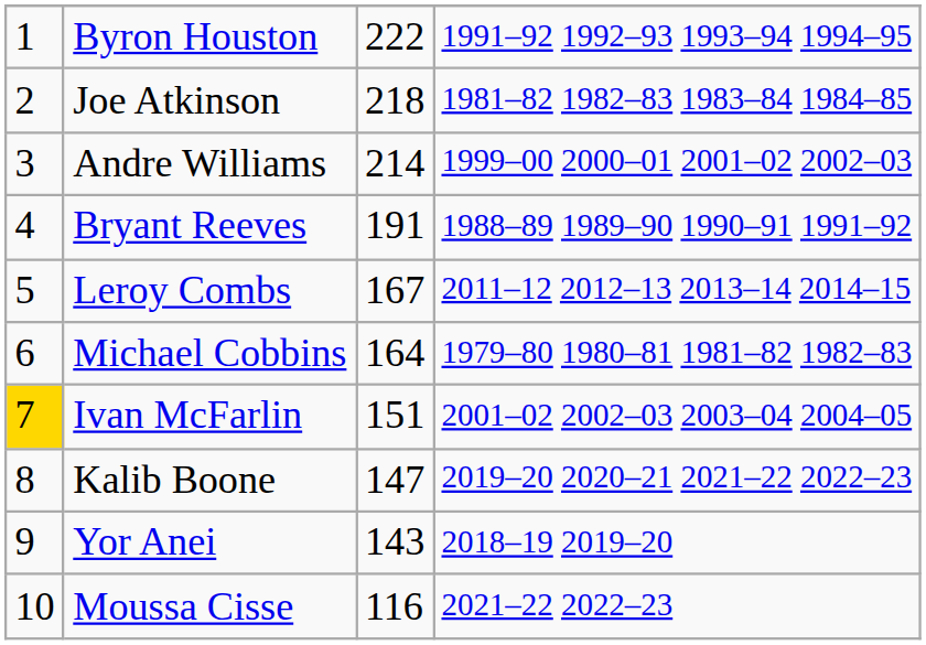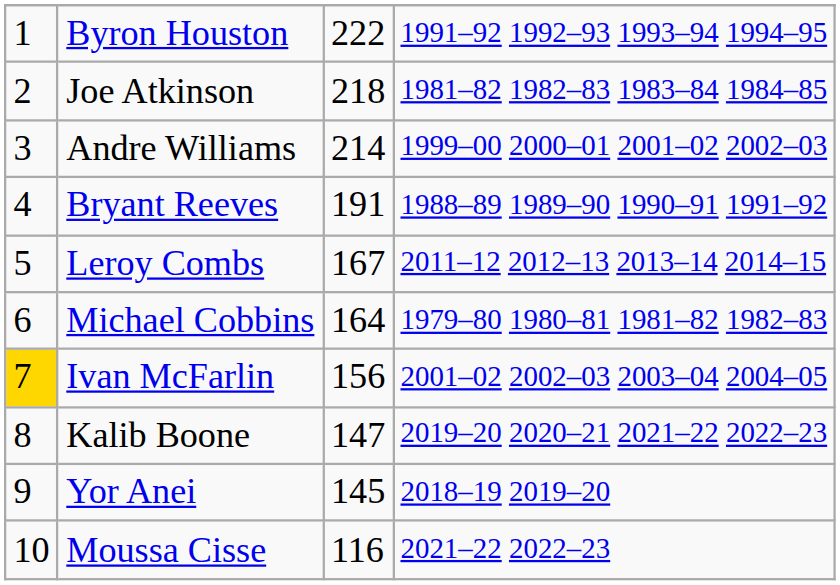 <table class="wikitable">
 <tr>
 </tr>
 <tr>
 <td>1</td>
 <td><a href='#'>Byron Houston</a></td>
 <td>222</td>
 <td style="font-size:80%;"><a href='#'>1991–92</a> <a href='#'>1992–93</a> <a href='#'>1993–94</a> <a href='#'>1994–95</a></td>
 </tr>
 <tr>
 <td>2</td>
 <td>Joe Atkinson</td>
 <td>218</td>
 <td style="font-size:80%;"><a href='#'>1981–82</a> <a href='#'>1982–83</a> <a href='#'>1983–84</a> <a href='#'>1984–85</a></td>
 </tr>
 <tr>
 <td>3</td>
 <td>Andre Williams</td>
 <td>214</td>
 <td style="font-size:80%;"><a href='#'>1999–00</a> <a href='#'>2000–01</a> <a href='#'>2001–02</a> <a href='#'>2002–03</a></td>
 </tr>
 <tr>
 <td>4</td>
 <td><a href='#'>Bryant Reeves</a></td>
 <td>191</td>
 <td style="font-size:80%;"><a href='#'>1988–89</a> <a href='#'>1989–90</a> <a href='#'>1990–91</a> <a href='#'>1991–92</a></td>
 </tr>
 <tr>
 <td>5</td>
 <td><a href='#'>Leroy Combs</a></td>
 <td>167</td>
 <td style="font-size:80%;"><a href='#'>2011–12</a> <a href='#'>2012–13</a> <a href='#'>2013–14</a> <a href='#'>2014–15</a></td>
 </tr>
 <tr>
 <td>6</td>
 <td><a href='#'>Michael Cobbins</a></td>
 <td>164</td>
 <td style="font-size:80%;"><a href='#'>1979–80</a> <a href='#'>1980–81</a> <a href='#'>1981–82</a> <a href='#'>1982–83</a></td>
 </tr>
 <tr>
 <td style="background: gold;">7</td>
 <td><a href='#'>Ivan McFarlin</a></td>
-<td>151</td>
+<td>156</td>
 <td style="font-size:80%;"><a href='#'>2001–02</a> <a href='#'>2002–03</a> <a href='#'>2003–04</a> <a href='#'>2004–05</a></td>
 </tr>
 <tr>
 <td>8</td>
 <td>Kalib Boone</td>
 <td>147</td>
 <td style="font-size:80%;"><a href='#'>2019–20</a> <a href='#'>2020–21</a> <a href='#'>2021–22</a> <a href='#'>2022–23</a></td>
 </tr>
 <tr>
 <td>9</td>
 <td><a href='#'>Yor Anei</a></td>
-<td>143</td>
+<td>145</td>
 <td style="font-size:80%;"><a href='#'>2018–19</a> <a href='#'>2019–20</a></td>
 </tr>
 <tr>
 <td>10</td>
 <td><a href='#'>Moussa Cisse</a></td>
 <td>116</td>
 <td style="font-size:80%;"><a href='#'>2021–22</a> <a href='#'>2022–23</a></td>
 </tr>
 </table>
